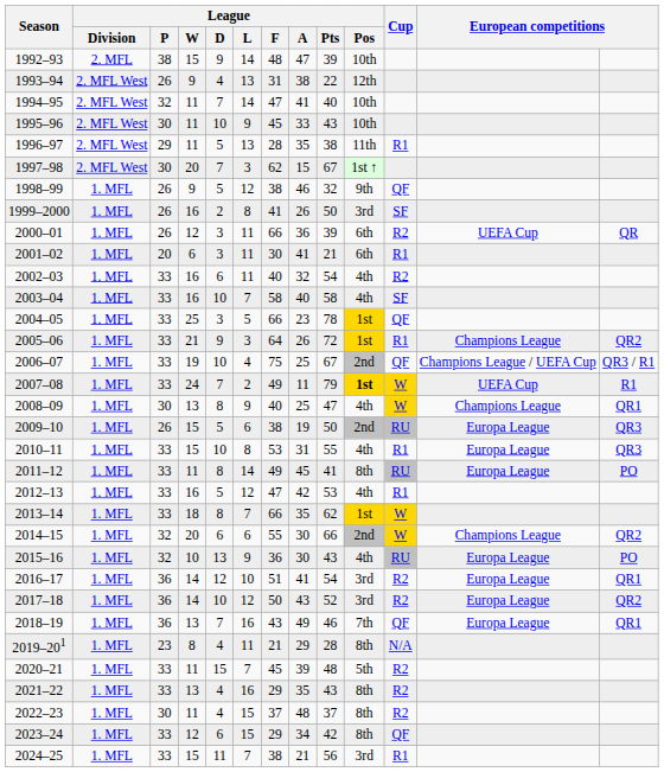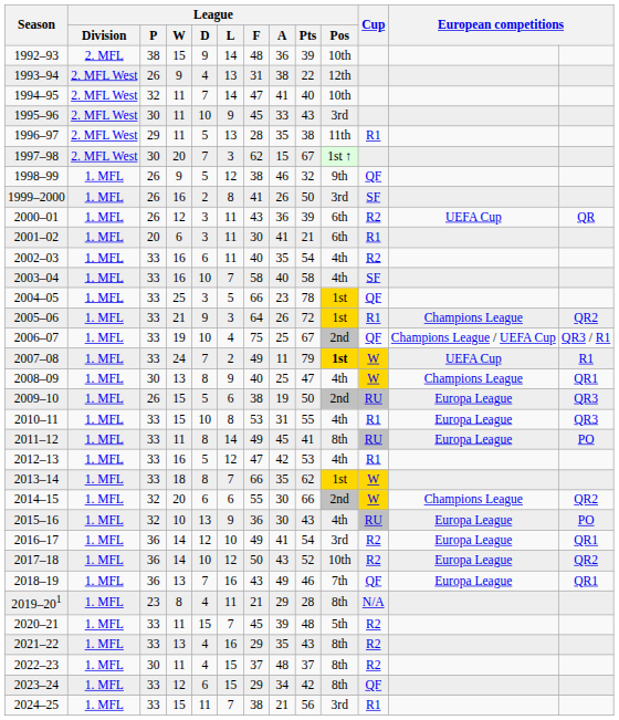 <table class="wikitable" style="text-align:center; font-size:100%">
 <tr>
 <th rowspan=2>Season</th>
 <th colspan=9>League</th>
 <th rowspan=2 width="30"><a href='#'>Cup</a></th>
 <th rowspan=2 colspan=2 width="160"><a href='#'>European competitions</a></th>
 </tr>
 <tr>
 <th>Division</th>
 <th width="25">P</th>
 <th width="25">W</th>
 <th width="25">D</th>
 <th width="25">L</th>
 <th width="25">F</th>
 <th width="25">A</th>
 <th width="25">Pts</th>
 <th width="40">Pos</th>
 </tr>
 <tr>
 <td>1992–93</td>
 <td><a href='#'>2. MFL</a></td>
 <td>38</td>
 <td>15</td>
 <td>9</td>
 <td>14</td>
 <td>48</td>
-<td>47</td>
+<td>36</td>
 <td>39</td>
 <td>10th</td>
 <td></td>
 <td></td>
 <td></td>
 </tr>
 <tr bgcolor=#EEEEEE>
 <td>1993–94</td>
 <td><a href='#'>2. MFL West</a></td>
 <td>26</td>
 <td>9</td>
 <td>4</td>
 <td>13</td>
 <td>31</td>
 <td>38</td>
 <td>22</td>
 <td>12th</td>
 <td></td>
 <td></td>
 <td></td>
 </tr>
 <tr>
 <td>1994–95</td>
 <td><a href='#'>2. MFL West</a></td>
 <td>32</td>
 <td>11</td>
 <td>7</td>
 <td>14</td>
 <td>47</td>
 <td>41</td>
 <td>40</td>
 <td>10th</td>
 <td></td>
 <td></td>
 <td></td>
 </tr>
 <tr bgcolor=#EEEEEE>
 <td>1995–96</td>
 <td><a href='#'>2. MFL West</a></td>
 <td>30</td>
 <td>11</td>
 <td>10</td>
 <td>9</td>
 <td>45</td>
 <td>33</td>
 <td>43</td>
-<td>10th</td>
+<td>3rd</td>
 <td></td>
 <td></td>
 <td></td>
 </tr>
 <tr>
 <td>1996–97</td>
 <td><a href='#'>2. MFL West</a></td>
 <td>29</td>
 <td>11</td>
 <td>5</td>
 <td>13</td>
 <td>28</td>
 <td>35</td>
 <td>38</td>
 <td>11th</td>
 <td><a href='#'>R1</a></td>
 <td></td>
 <td></td>
 </tr>
 <tr bgcolor=#EEEEEE>
 <td>1997–98</td>
 <td><a href='#'>2. MFL West</a></td>
 <td>30</td>
 <td>20</td>
 <td>7</td>
 <td>3</td>
 <td>62</td>
 <td>15</td>
 <td>67</td>
 <td bgcolor="#DDFFDD">1st ↑</td>
 <td></td>
 <td></td>
 <td></td>
 </tr>
 <tr>
 <td>1998–99</td>
 <td><a href='#'>1. MFL</a></td>
 <td>26</td>
 <td>9</td>
 <td>5</td>
 <td>12</td>
 <td>38</td>
 <td>46</td>
 <td>32</td>
 <td>9th</td>
 <td><a href='#'>QF</a></td>
 <td></td>
 <td></td>
 </tr>
 <tr bgcolor=#EEEEEE>
 <td>1999–2000</td>
 <td><a href='#'>1. MFL</a></td>
 <td>26</td>
 <td>16</td>
 <td>2</td>
 <td>8</td>
 <td>41</td>
 <td>26</td>
 <td>50</td>
 <td>3rd</td>
 <td><a href='#'>SF</a></td>
 <td></td>
 <td></td>
 </tr>
 <tr>
 <td>2000–01</td>
 <td><a href='#'>1. MFL</a></td>
 <td>26</td>
 <td>12</td>
 <td>3</td>
 <td>11</td>
-<td>66</td>
+<td>43</td>
 <td>36</td>
 <td>39</td>
 <td>6th</td>
 <td><a href='#'>R2</a></td>
 <td><a href='#'>UEFA Cup</a></td>
 <td><a href='#'>QR</a></td>
 </tr>
 <tr bgcolor=#EEEEEE>
 <td>2001–02</td>
 <td><a href='#'>1. MFL</a></td>
 <td>20</td>
 <td>6</td>
 <td>3</td>
 <td>11</td>
 <td>30</td>
 <td>41</td>
 <td>21</td>
 <td>6th</td>
 <td><a href='#'>R1</a></td>
 <td></td>
 <td></td>
 </tr>
 <tr>
 <td>2002–03</td>
 <td><a href='#'>1. MFL</a></td>
 <td>33</td>
 <td>16</td>
 <td>6</td>
 <td>11</td>
 <td>40</td>
-<td>32</td>
+<td>35</td>
 <td>54</td>
 <td>4th</td>
 <td><a href='#'>R2</a></td>
 <td></td>
 <td></td>
 </tr>
 <tr bgcolor=#EEEEEE>
 <td>2003–04</td>
 <td><a href='#'>1. MFL</a></td>
 <td>33</td>
 <td>16</td>
 <td>10</td>
 <td>7</td>
 <td>58</td>
 <td>40</td>
 <td>58</td>
 <td>4th</td>
 <td><a href='#'>SF</a></td>
 <td></td>
 <td></td>
 </tr>
 <tr>
 <td>2004–05</td>
 <td><a href='#'>1. MFL</a></td>
 <td>33</td>
 <td>25</td>
 <td>3</td>
 <td>5</td>
 <td>66</td>
 <td>23</td>
 <td>78</td>
 <td bgcolor=gold>1st</td>
 <td><a href='#'>QF</a></td>
 <td></td>
 <td></td>
 </tr>
 <tr bgcolor=#EEEEEE>
 <td>2005–06</td>
 <td><a href='#'>1. MFL</a></td>
 <td>33</td>
 <td>21</td>
 <td>9</td>
 <td>3</td>
 <td>64</td>
 <td>26</td>
 <td>72</td>
 <td bgcolor=gold>1st</td>
 <td><a href='#'>R1</a></td>
 <td><a href='#'>Champions League</a></td>
 <td><a href='#'>QR2</a></td>
 </tr>
 <tr>
 <td>2006–07</td>
 <td><a href='#'>1. MFL</a></td>
 <td>33</td>
 <td>19</td>
 <td>10</td>
 <td>4</td>
 <td>75</td>
 <td>25</td>
 <td>67</td>
 <td bgcolor="silver">2nd</td>
 <td><a href='#'>QF</a></td>
 <td><a href='#'>Champions League</a> / <a href='#'>UEFA Cup</a></td>
 <td><a href='#'>QR3</a> / <a href='#'>R1</a></td>
 </tr>
 <tr bgcolor=#EEEEEE>
 <td>2007–08</td>
 <td><a href='#'>1. MFL</a></td>
 <td>33</td>
 <td>24</td>
 <td>7</td>
 <td>2</td>
 <td>49</td>
 <td>11</td>
 <td>79</td>
 <td bgcolor=gold><strong>1st</strong></td>
 <td bgcolor="gold"><a href='#'>W</a></td>
 <td><a href='#'>UEFA Cup</a></td>
 <td><a href='#'>R1</a></td>
 </tr>
 <tr>
 <td>2008–09</td>
 <td><a href='#'>1. MFL</a></td>
 <td>30</td>
 <td>13</td>
 <td>8</td>
 <td>9</td>
 <td>40</td>
 <td>25</td>
 <td>47</td>
 <td>4th</td>
 <td bgcolor="gold"><a href='#'>W</a></td>
 <td><a href='#'>Champions League</a></td>
 <td><a href='#'>QR1</a></td>
 </tr>
 <tr bgcolor=#EEEEEE>
 <td>2009–10</td>
 <td><a href='#'>1. MFL</a></td>
 <td>26</td>
 <td>15</td>
 <td>5</td>
 <td>6</td>
 <td>38</td>
 <td>19</td>
 <td>50</td>
 <td bgcolor="silver">2nd</td>
 <td bgcolor="silver"><a href='#'>RU</a></td>
 <td><a href='#'>Europa League</a></td>
 <td><a href='#'>QR3</a></td>
 </tr>
 <tr>
 <td>2010–11</td>
 <td><a href='#'>1. MFL</a></td>
 <td>33</td>
 <td>15</td>
 <td>10</td>
 <td>8</td>
 <td>53</td>
 <td>31</td>
 <td>55</td>
 <td>4th</td>
 <td><a href='#'>R1</a></td>
 <td><a href='#'>Europa League</a></td>
 <td><a href='#'>QR3</a></td>
 </tr>
 <tr bgcolor=#EEEEEE>
 <td>2011–12</td>
 <td><a href='#'>1. MFL</a></td>
 <td>33</td>
 <td>11</td>
 <td>8</td>
 <td>14</td>
 <td>49</td>
 <td>45</td>
 <td>41</td>
 <td>8th</td>
 <td bgcolor="silver"><a href='#'>RU</a></td>
 <td><a href='#'>Europa League</a></td>
 <td><a href='#'>PO</a></td>
 </tr>
 <tr>
 <td>2012–13</td>
 <td><a href='#'>1. MFL</a></td>
 <td>33</td>
 <td>16</td>
 <td>5</td>
 <td>12</td>
 <td>47</td>
 <td>42</td>
 <td>53</td>
 <td>4th</td>
 <td><a href='#'>R1</a></td>
 <td></td>
 <td></td>
 </tr>
 <tr bgcolor=#EEEEEE>
 <td>2013–14</td>
 <td><a href='#'>1. MFL</a></td>
 <td>33</td>
 <td>18</td>
 <td>8</td>
 <td>7</td>
 <td>66</td>
 <td>35</td>
 <td>62</td>
 <td bgcolor=gold>1st</td>
 <td bgcolor="gold"><a href='#'>W</a></td>
 <td></td>
 <td></td>
 </tr>
 <tr>
 <td>2014–15</td>
 <td><a href='#'>1. MFL</a></td>
 <td>32</td>
 <td>20</td>
 <td>6</td>
 <td>6</td>
 <td>55</td>
 <td>30</td>
 <td>66</td>
 <td bgcolor="silver">2nd</td>
 <td bgcolor="gold"><a href='#'>W</a></td>
 <td><a href='#'>Champions League</a></td>
 <td><a href='#'>QR2</a></td>
 </tr>
 <tr bgcolor=#EEEEEE>
 <td>2015–16</td>
 <td><a href='#'>1. MFL</a></td>
 <td>32</td>
 <td>10</td>
 <td>13</td>
 <td>9</td>
 <td>36</td>
 <td>30</td>
 <td>43</td>
 <td>4th</td>
 <td bgcolor="silver"><a href='#'>RU</a></td>
 <td><a href='#'>Europa League</a></td>
 <td><a href='#'>PO</a></td>
 </tr>
 <tr>
 <td>2016–17</td>
 <td><a href='#'>1. MFL</a></td>
 <td>36</td>
 <td>14</td>
 <td>12</td>
 <td>10</td>
-<td>51</td>
+<td>49</td>
 <td>41</td>
 <td>54</td>
 <td>3rd</td>
 <td><a href='#'>R2</a></td>
 <td><a href='#'>Europa League</a></td>
 <td><a href='#'>QR1</a></td>
 </tr>
 <tr bgcolor=#EEEEEE>
 <td>2017–18</td>
 <td><a href='#'>1. MFL</a></td>
 <td>36</td>
 <td>14</td>
 <td>10</td>
 <td>12</td>
 <td>50</td>
 <td>43</td>
 <td>52</td>
-<td>3rd</td>
+<td>10th</td>
 <td><a href='#'>R2</a></td>
 <td><a href='#'>Europa League</a></td>
 <td><a href='#'>QR2</a></td>
 </tr>
 <tr>
 <td>2018–19</td>
 <td><a href='#'>1. MFL</a></td>
 <td>36</td>
 <td>13</td>
 <td>7</td>
 <td>16</td>
 <td>43</td>
 <td>49</td>
 <td>46</td>
 <td>7th</td>
 <td><a href='#'>QF</a></td>
 <td><a href='#'>Europa League</a></td>
 <td><a href='#'>QR1</a></td>
 </tr>
 <tr bgcolor=#EEEEEE>
 <td>2019–20<sup>1</sup></td>
 <td><a href='#'>1. MFL</a></td>
 <td>23</td>
 <td>8</td>
 <td>4</td>
 <td>11</td>
 <td>21</td>
 <td>29</td>
 <td>28</td>
 <td>8th</td>
 <td><a href='#'>N/A</a></td>
 <td></td>
 <td></td>
 </tr>
 <tr>
 <td>2020–21</td>
 <td><a href='#'>1. MFL</a></td>
 <td>33</td>
 <td>11</td>
 <td>15</td>
 <td>7</td>
 <td>45</td>
 <td>39</td>
 <td>48</td>
 <td>5th</td>
 <td><a href='#'>R2</a></td>
 <td></td>
 <td></td>
 </tr>
 <tr bgcolor=#EEEEEE>
 <td>2021–22</td>
 <td><a href='#'>1. MFL</a></td>
 <td>33</td>
 <td>13</td>
 <td>4</td>
 <td>16</td>
 <td>29</td>
 <td>35</td>
 <td>43</td>
 <td>8th</td>
 <td><a href='#'>R2</a></td>
 <td></td>
 <td></td>
 </tr>
 <tr>
 <td>2022–23</td>
 <td><a href='#'>1. MFL</a></td>
 <td>30</td>
 <td>11</td>
 <td>4</td>
 <td>15</td>
 <td>37</td>
 <td>48</td>
 <td>37</td>
 <td>8th</td>
 <td><a href='#'>R2</a></td>
 <td></td>
 <td></td>
 </tr>
 <tr bgcolor=#EEEEEE>
 <td>2023–24</td>
 <td><a href='#'>1. MFL</a></td>
 <td>33</td>
 <td>12</td>
 <td>6</td>
 <td>15</td>
 <td>29</td>
 <td>34</td>
 <td>42</td>
 <td>8th</td>
 <td><a href='#'>QF</a></td>
 <td></td>
 <td></td>
 </tr>
 <tr>
 <td>2024–25</td>
 <td><a href='#'>1. MFL</a></td>
 <td>33</td>
 <td>15</td>
 <td>11</td>
 <td>7</td>
 <td>38</td>
 <td>21</td>
 <td>56</td>
 <td>3rd</td>
 <td><a href='#'>R1</a></td>
 <td></td>
 <td></td>
 </tr>
 </table>
